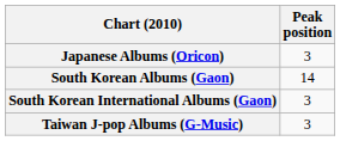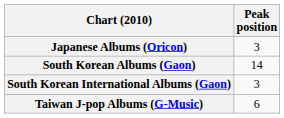 <table class="wikitable sortable plainrowheaders" style="text-align:center;">
 <tr>
 <th>Chart (2010)</th>
 <th>Peak<br>position</th>
 </tr>
 <tr>
 <th scope="row">Japanese Albums (<a href='#'>Oricon</a>)</th>
 <td>3</td>
 </tr>
 <tr>
 <th scope="row">South Korean Albums (<a href='#'>Gaon</a>)</th>
 <td>14</td>
 </tr>
 <tr>
 <th scope="row">South Korean International Albums (<a href='#'>Gaon</a>)</th>
 <td>3</td>
 </tr>
 <tr>
 <th scope="row">Taiwan J-pop Albums (<a href='#'>G-Music</a>)</th>
-<td>3</td>
+<td>6</td>
 </tr>
 </table>
